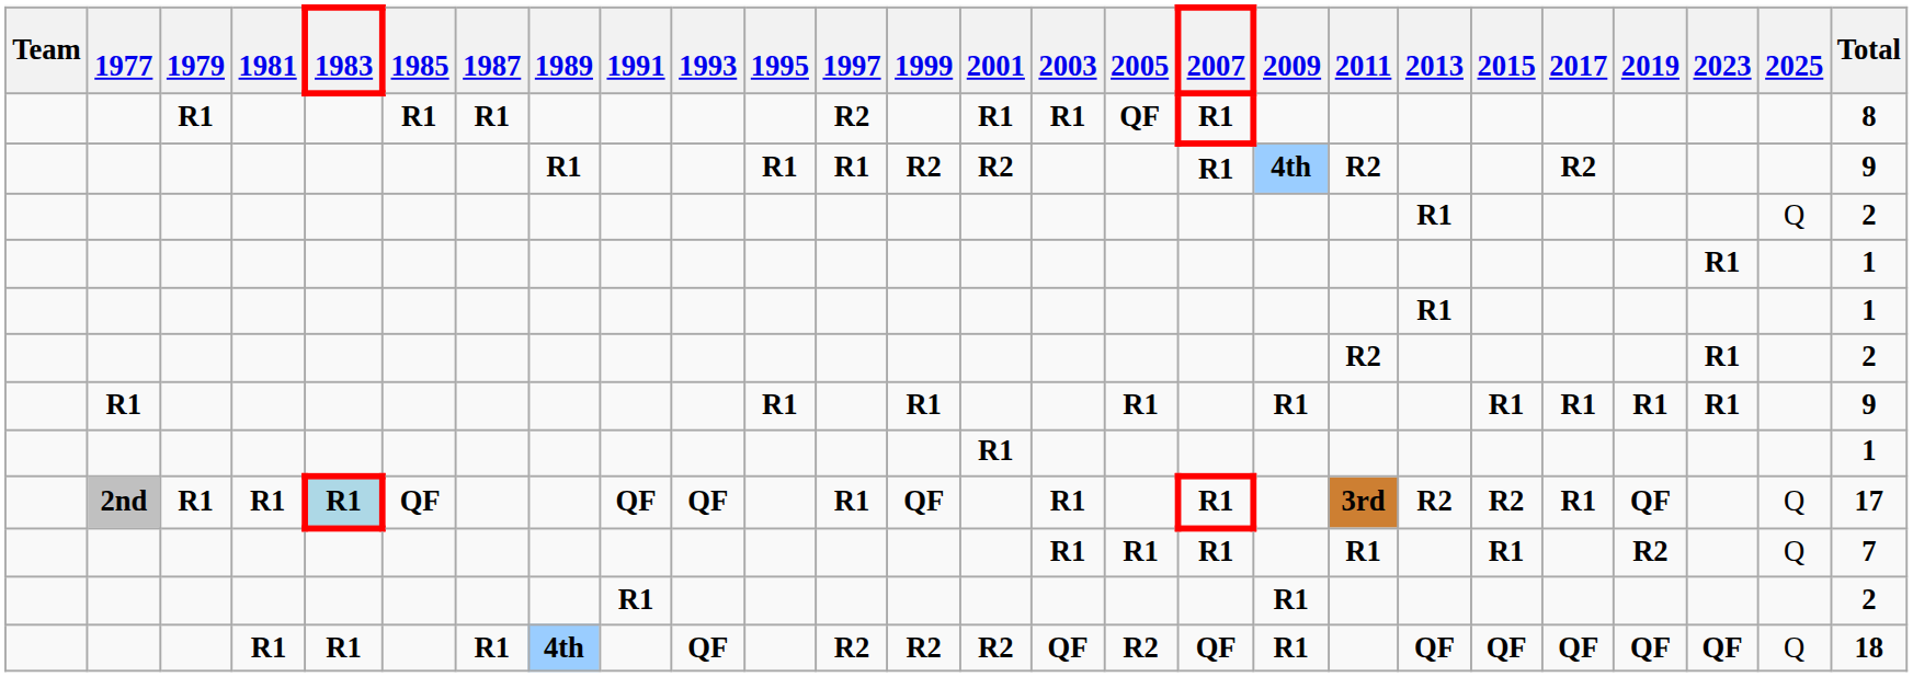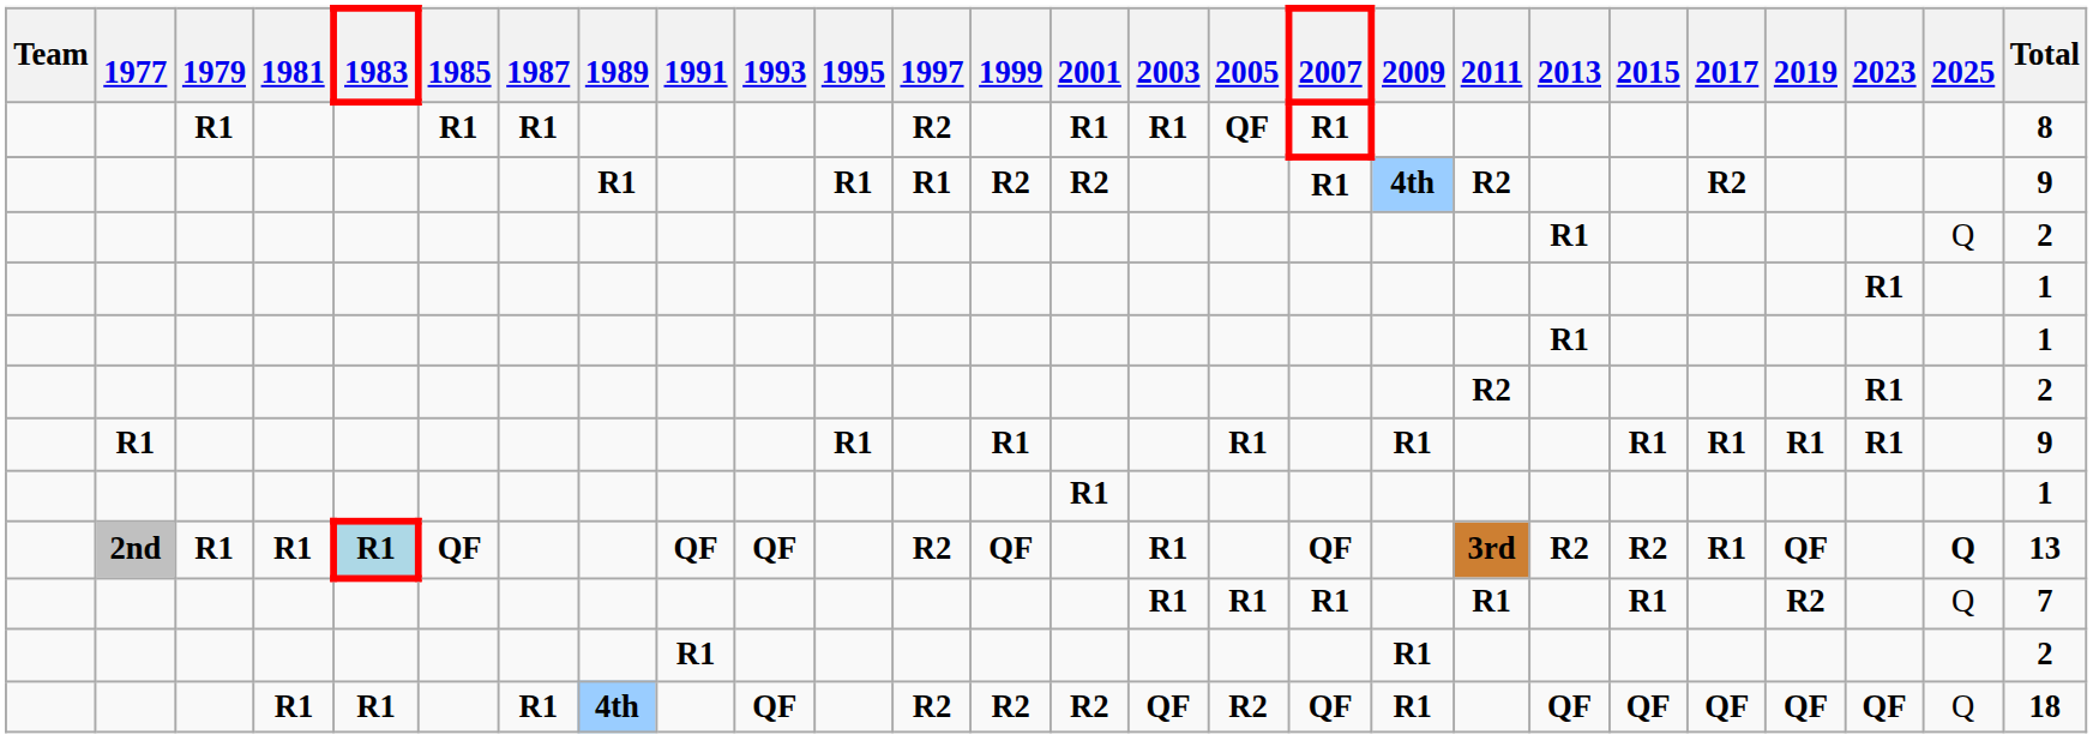 <table class="wikitable" style="text-align:center; font-size:87%">
 <tr>
 <th>Team</th>
 <th><br><a href='#'>1977</a></th>
 <th><br><a href='#'>1979</a></th>
 <th><br><a href='#'>1981</a></th>
 <th style="border:3px solid red"><br><a href='#'>1983</a></th>
 <th><br><a href='#'>1985</a></th>
 <th><br><a href='#'>1987</a></th>
 <th><br><a href='#'>1989</a></th>
 <th><br><a href='#'>1991</a></th>
 <th><br><a href='#'>1993</a></th>
 <th><br><a href='#'>1995</a></th>
 <th><br><a href='#'>1997</a></th>
 <th><br><a href='#'>1999</a></th>
 <th><br><a href='#'>2001</a></th>
 <th><br><a href='#'>2003</a></th>
 <th><br><a href='#'>2005</a></th>
 <th style="border:3px solid red"><br><a href='#'>2007</a></th>
 <th><br><a href='#'>2009</a></th>
 <th><br><a href='#'>2011</a></th>
 <th><br><a href='#'>2013</a></th>
 <th><br><a href='#'>2015</a></th>
 <th><br><a href='#'>2017</a></th>
 <th><br><a href='#'>2019</a></th>
 <th><br><a href='#'>2023</a></th>
 <th><br><a href='#'>2025</a></th>
 <th>Total</th>
 </tr>
 <tr>
 <td align=left></td>
 <td></td>
 <td><strong>R1</strong></td>
 <td></td>
 <td></td>
 <td><strong>R1</strong></td>
 <td><strong>R1</strong></td>
 <td></td>
 <td></td>
 <td></td>
 <td></td>
 <td><strong>R2</strong></td>
 <td></td>
 <td><strong>R1</strong></td>
 <td><strong>R1</strong></td>
 <td><strong>QF</strong></td>
 <td style="border: 3px solid red"><strong>R1</strong></td>
 <td></td>
 <td></td>
 <td></td>
 <td></td>
 <td></td>
 <td></td>
 <td></td>
 <td></td>
 <td><strong>8</strong></td>
 </tr>
 <tr>
 <td align=left></td>
 <td></td>
 <td></td>
 <td></td>
 <td></td>
 <td></td>
 <td></td>
 <td><strong>R1</strong></td>
 <td></td>
 <td></td>
 <td><strong>R1</strong></td>
 <td><strong>R1</strong></td>
 <td><strong>R2</strong></td>
 <td><strong>R2</strong></td>
 <td></td>
 <td></td>
 <td><strong>R1</strong></td>
 <td style="background:#9acdff;"><strong>4th</strong></td>
 <td><strong>R2</strong></td>
 <td></td>
 <td></td>
 <td><strong>R2</strong></td>
 <td></td>
 <td></td>
 <td></td>
 <td><strong>9</strong></td>
 </tr>
 <tr>
 <td align=left></td>
 <td></td>
 <td></td>
 <td></td>
 <td></td>
 <td></td>
 <td></td>
 <td></td>
 <td></td>
 <td></td>
 <td></td>
 <td></td>
 <td></td>
 <td></td>
 <td></td>
 <td></td>
 <td></td>
 <td></td>
 <td></td>
 <td><strong>R1</strong></td>
 <td></td>
 <td></td>
 <td></td>
 <td></td>
 <td>Q</td>
 <td><strong>2</strong></td>
 </tr>
 <tr>
 <td align=left></td>
 <td></td>
 <td></td>
 <td></td>
 <td></td>
 <td></td>
 <td></td>
 <td></td>
 <td></td>
 <td></td>
 <td></td>
 <td></td>
 <td></td>
 <td></td>
 <td></td>
 <td></td>
 <td></td>
 <td></td>
 <td></td>
 <td></td>
 <td></td>
 <td></td>
 <td></td>
 <td><strong>R1</strong></td>
 <td></td>
 <td><strong>1</strong></td>
 </tr>
 <tr>
 <td align=left></td>
 <td></td>
 <td></td>
 <td></td>
 <td></td>
 <td></td>
 <td></td>
 <td></td>
 <td></td>
 <td></td>
 <td></td>
 <td></td>
 <td></td>
 <td></td>
 <td></td>
 <td></td>
 <td></td>
 <td></td>
 <td></td>
 <td><strong>R1</strong></td>
 <td></td>
 <td></td>
 <td></td>
 <td></td>
 <td></td>
 <td><strong>1</strong></td>
 </tr>
 <tr>
 <td align=left></td>
 <td></td>
 <td></td>
 <td></td>
 <td></td>
 <td></td>
 <td></td>
 <td></td>
 <td></td>
 <td></td>
 <td></td>
 <td></td>
 <td></td>
 <td></td>
 <td></td>
 <td></td>
 <td></td>
 <td></td>
 <td><strong>R2</strong></td>
 <td></td>
 <td></td>
 <td></td>
 <td></td>
 <td><strong>R1</strong></td>
 <td></td>
 <td><strong>2</strong></td>
 </tr>
 <tr>
 <td align=left></td>
 <td><strong>R1</strong></td>
 <td></td>
 <td></td>
 <td></td>
 <td></td>
 <td></td>
 <td></td>
 <td></td>
 <td></td>
 <td><strong>R1</strong></td>
 <td></td>
 <td><strong>R1</strong></td>
 <td></td>
 <td></td>
 <td><strong>R1</strong></td>
 <td></td>
 <td><strong>R1</strong></td>
 <td></td>
 <td></td>
 <td><strong>R1</strong></td>
 <td><strong>R1</strong></td>
 <td><strong>R1</strong></td>
 <td><strong>R1</strong></td>
 <td></td>
 <td><strong>9</strong></td>
 </tr>
 <tr>
 <td align=left></td>
 <td></td>
 <td></td>
 <td></td>
 <td></td>
 <td></td>
 <td></td>
 <td></td>
 <td></td>
 <td></td>
 <td></td>
 <td></td>
 <td></td>
 <td><strong>R1</strong></td>
 <td></td>
 <td></td>
 <td></td>
 <td></td>
 <td></td>
 <td></td>
 <td></td>
 <td></td>
 <td></td>
 <td></td>
 <td></td>
 <td><strong>1</strong></td>
 </tr>
 <tr>
 <td align=left></td>
 <td style="background:silver;"><strong>2nd</strong></td>
 <td><strong>R1</strong></td>
 <td><strong>R1</strong></td>
 <td style="background: lightblue; border:3px solid red"><strong>R1</strong></td>
 <td><strong>QF</strong></td>
 <td></td>
 <td></td>
 <td><strong>QF</strong></td>
 <td><strong>QF</strong></td>
 <td></td>
-<td><strong>R1</strong></td>
+<td><strong>R2</strong></td>
 <td><strong>QF</strong></td>
 <td></td>
 <td><strong>R1</strong></td>
 <td></td>
-<td style="border: 3px solid red"><strong>R1</strong></td>
+<td><strong>QF</strong></td>
 <td></td>
 <td style="background:#cd7f32;"><strong>3rd</strong></td>
 <td><strong>R2</strong></td>
 <td><strong>R2</strong></td>
 <td><strong>R1</strong></td>
 <td><strong>QF</strong></td>
 <td></td>
-<td>Q</td>
-<td><strong>17</strong></td>
+<td><strong>Q</strong></td>
+<td><strong>13</strong></td>
 </tr>
 <tr>
 <td align=left></td>
 <td></td>
 <td></td>
 <td></td>
 <td></td>
 <td></td>
 <td></td>
 <td></td>
 <td></td>
 <td></td>
 <td></td>
 <td></td>
 <td></td>
 <td></td>
 <td><strong>R1</strong></td>
 <td><strong>R1</strong></td>
 <td><strong>R1</strong></td>
 <td></td>
 <td><strong>R1</strong></td>
 <td></td>
 <td><strong>R1</strong></td>
 <td></td>
 <td><strong>R2</strong></td>
 <td></td>
 <td>Q</td>
 <td><strong>7</strong></td>
 </tr>
 <tr>
 <td align=left></td>
 <td></td>
 <td></td>
 <td></td>
 <td></td>
 <td></td>
 <td></td>
 <td></td>
 <td><strong>R1</strong></td>
 <td></td>
 <td></td>
 <td></td>
 <td></td>
 <td></td>
 <td></td>
 <td></td>
 <td></td>
 <td><strong>R1</strong></td>
 <td></td>
 <td></td>
 <td></td>
 <td></td>
 <td></td>
 <td></td>
 <td></td>
 <td><strong>2</strong></td>
 </tr>
 <tr>
 <td align=left></td>
 <td></td>
 <td></td>
 <td><strong>R1</strong></td>
 <td><strong>R1</strong></td>
 <td></td>
 <td><strong>R1</strong></td>
 <td style="background:#9acdff;"><strong>4th</strong></td>
 <td></td>
 <td><strong>QF</strong></td>
 <td></td>
 <td><strong>R2</strong></td>
 <td><strong>R2</strong></td>
 <td><strong>R2</strong></td>
 <td><strong>QF</strong></td>
 <td><strong>R2</strong></td>
 <td><strong>QF</strong></td>
 <td><strong>R1</strong></td>
 <td></td>
 <td><strong>QF</strong></td>
 <td><strong>QF</strong></td>
 <td><strong>QF</strong></td>
 <td><strong>QF</strong></td>
 <td><strong>QF</strong></td>
 <td>Q</td>
 <td><strong>18</strong></td>
 </tr>
 </table>
